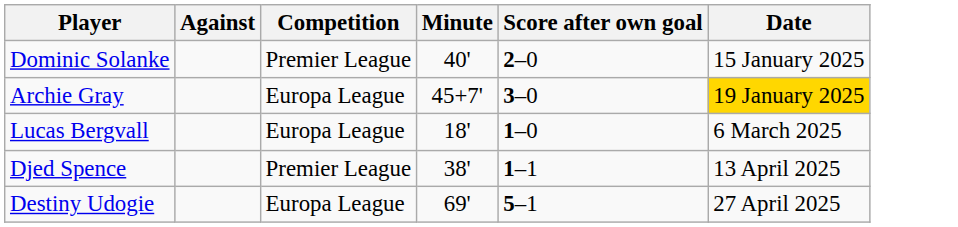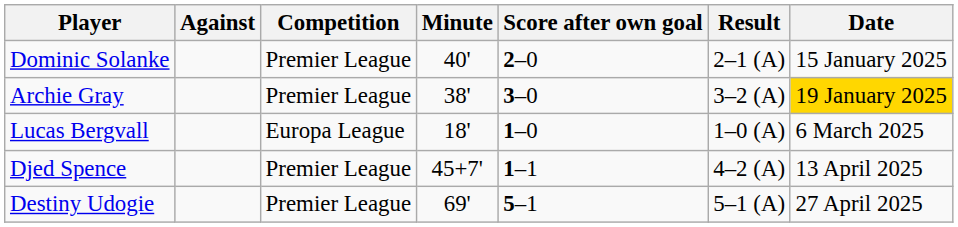 <table class="wikitable sortable">
 <tr>
 <th>Player</th>
 <th>Against</th>
 <th>Competition</th>
 <th>Minute</th>
 <th style="text-align:center">Score after own goal</th>
+<th style="text-align:center">Result</th>
 <th>Date</th>
 </tr>
 <tr>
 <td> <a href='#'>Dominic Solanke</a></td>
 <td></td>
 <td>Premier League</td>
 <td style="text-align:center">40'</td>
 <td><strong>2</strong>–0</td>
+<td>2–1 (A)</td>
 <td>15 January 2025</td>
 </tr>
 <tr>
 <td> <a href='#'>Archie Gray</a></td>
 <td></td>
-<td>Europa League</td>
-<td style="text-align:center">45+7'</td>
+<td>Premier League</td>
+<td style="text-align:center">38'</td>
 <td><strong>3</strong>–0</td>
+<td>3–2 (A)</td>
 <td style="background: gold;">19 January 2025</td>
 </tr>
 <tr>
 <td> <a href='#'>Lucas Bergvall</a></td>
 <td></td>
 <td>Europa League</td>
 <td style="text-align:center">18'</td>
 <td><strong>1</strong>–0</td>
+<td>1–0 (A)</td>
 <td>6 March 2025</td>
 </tr>
 <tr>
 <td> <a href='#'>Djed Spence</a></td>
 <td></td>
 <td>Premier League</td>
-<td style="text-align:center">38'</td>
+<td style="text-align:center">45+7'</td>
 <td><strong>1</strong>–1</td>
+<td>4–2 (A)</td>
 <td>13 April 2025</td>
 </tr>
 <tr>
 <td> <a href='#'>Destiny Udogie</a></td>
 <td></td>
-<td>Europa League</td>
+<td>Premier League</td>
 <td style="text-align:center">69'</td>
 <td><strong>5</strong>–1</td>
+<td>5–1 (A)</td>
 <td>27 April 2025</td>
 </tr>
 </table>
